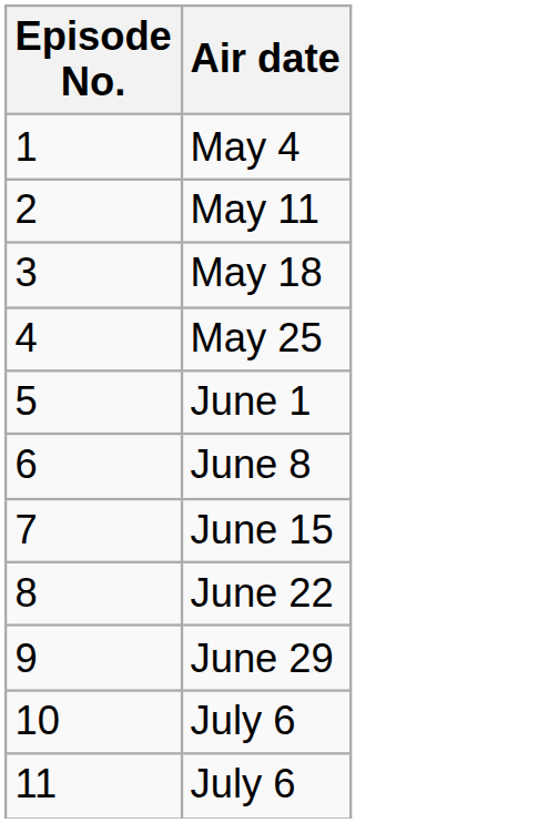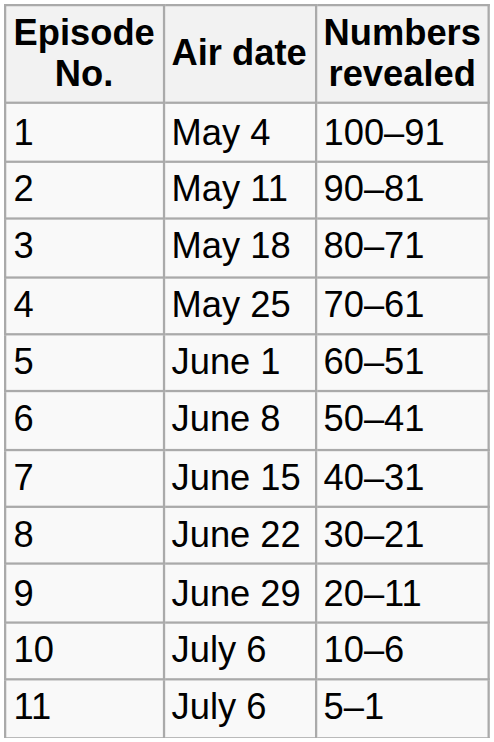 <table class="wikitable">
 <tr>
 <th>Episode<br>No.</th>
 <th>Air date</th>
+<th>Numbers<br>revealed</th>
 </tr>
 <tr>
 <td>1</td>
 <td>May 4</td>
+<td>100–91</td>
 </tr>
 <tr>
 <td>2</td>
 <td>May 11</td>
+<td>90–81</td>
 </tr>
 <tr>
 <td>3</td>
 <td>May 18</td>
+<td>80–71</td>
 </tr>
 <tr>
 <td>4</td>
 <td>May 25</td>
+<td>70–61</td>
 </tr>
 <tr>
 <td>5</td>
 <td>June 1</td>
+<td>60–51</td>
 </tr>
 <tr>
 <td>6</td>
 <td>June 8</td>
+<td>50–41</td>
 </tr>
 <tr>
 <td>7</td>
 <td>June 15</td>
+<td>40–31</td>
 </tr>
 <tr>
 <td>8</td>
 <td>June 22</td>
+<td>30–21</td>
 </tr>
 <tr>
 <td>9</td>
 <td>June 29</td>
+<td>20–11</td>
 </tr>
 <tr>
 <td>10</td>
 <td>July 6</td>
+<td>10–6</td>
 </tr>
 <tr>
 <td>11</td>
 <td>July 6</td>
+<td>5–1</td>
 </tr>
 </table>
